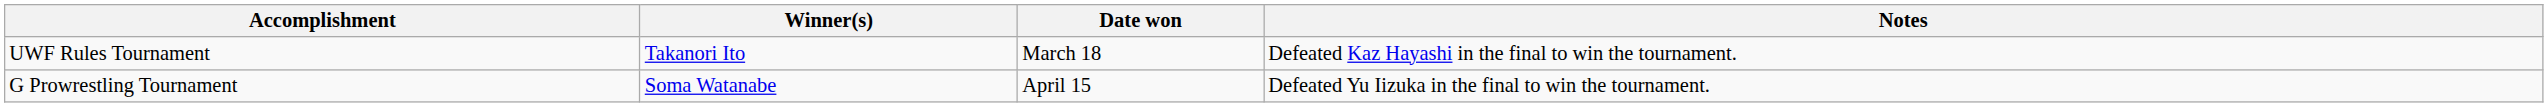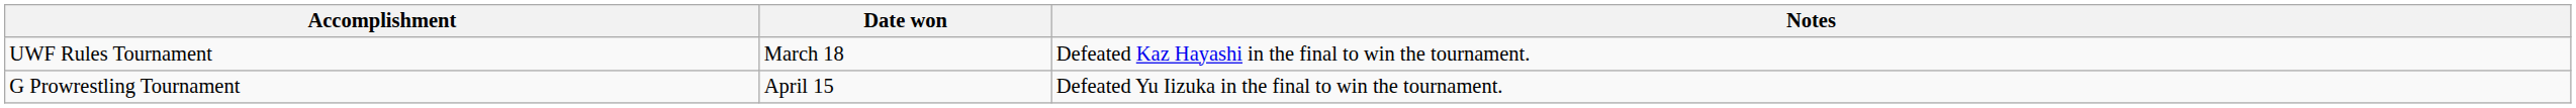 <table class="wikitable" style="width:100%;">
 <tr>
 <th>Accomplishment</th>
-<th>Winner(s)</th>
 <th>Date won</th>
 <th>Notes</th>
 </tr>
 <tr>
 <td>UWF Rules Tournament</td>
-<td><a href='#'>Takanori Ito</a></td>
 <td>March 18</td>
 <td>Defeated <a href='#'>Kaz Hayashi</a> in the final to win the tournament.</td>
 </tr>
 <tr>
 <td>G Prowrestling Tournament</td>
-<td><a href='#'>Soma Watanabe</a></td>
 <td>April 15</td>
 <td>Defeated Yu Iizuka in the final to win the tournament.</td>
 </tr>
 </table>
